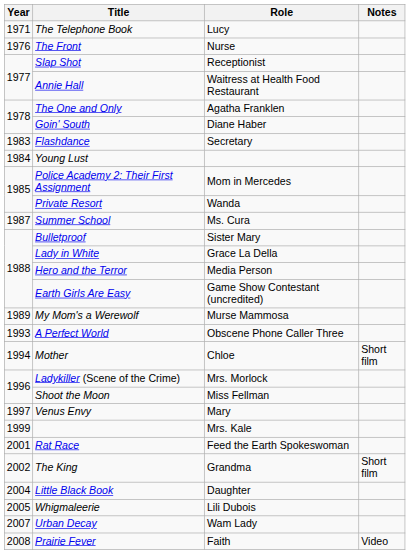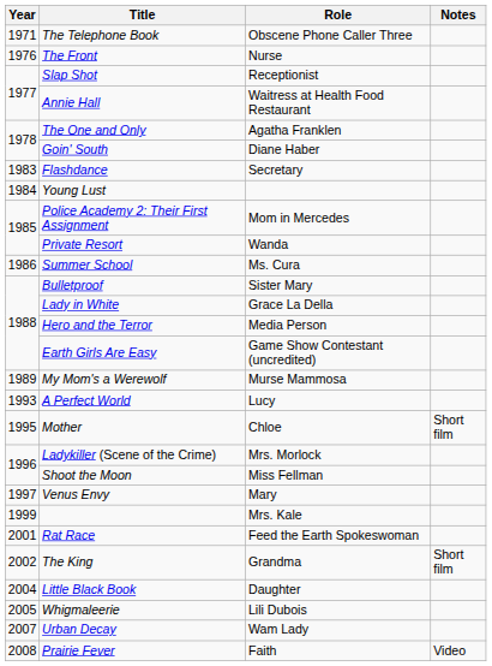 <table class="wikitable sortable">
 <tr>
 <th>Year</th>
 <th>Title</th>
 <th>Role</th>
 <th class="unsortable">Notes</th>
 </tr>
 <tr>
 <td>1971</td>
 <td><em>The Telephone Book</em></td>
-<td>Lucy</td>
+<td>Obscene Phone Caller Three</td>
 <td></td>
 </tr>
 <tr>
 <td>1976</td>
 <td><em><a href='#'>The Front</a></em></td>
 <td>Nurse</td>
 <td></td>
 </tr>
 <tr>
 <td rowspan=2>1977</td>
 <td><em><a href='#'>Slap Shot</a></em></td>
 <td>Receptionist</td>
 <td></td>
 </tr>
 <tr>
 <td><em><a href='#'>Annie Hall</a></em></td>
 <td>Waitress at Health Food Restaurant</td>
 <td></td>
 </tr>
 <tr>
 <td rowspan=2>1978</td>
 <td><em><a href='#'>The One and Only</a></em></td>
 <td>Agatha Franklen</td>
 <td></td>
 </tr>
 <tr>
 <td><em><a href='#'>Goin' South</a></em></td>
 <td>Diane Haber</td>
 <td></td>
 </tr>
 <tr>
 <td>1983</td>
 <td><em><a href='#'>Flashdance</a></em></td>
 <td>Secretary</td>
 <td></td>
 </tr>
 <tr>
 <td>1984</td>
 <td><em>Young Lust</em></td>
 <td></td>
 <td></td>
 </tr>
 <tr>
 <td rowspan=2>1985</td>
 <td><em><a href='#'>Police Academy 2: Their First Assignment</a></em></td>
 <td>Mom in Mercedes</td>
 <td></td>
 </tr>
 <tr>
 <td><em><a href='#'>Private Resort</a></em></td>
 <td>Wanda</td>
 <td></td>
 </tr>
 <tr>
-<td>1987</td>
+<td>1986</td>
 <td><em><a href='#'>Summer School</a></em></td>
 <td>Ms. Cura</td>
 <td></td>
 </tr>
 <tr>
 <td rowspan=4>1988</td>
 <td><em><a href='#'>Bulletproof</a></em></td>
 <td>Sister Mary</td>
 <td></td>
 </tr>
 <tr>
 <td><em><a href='#'>Lady in White</a></em></td>
 <td>Grace La Della</td>
 <td></td>
 </tr>
 <tr>
 <td><em><a href='#'>Hero and the Terror</a></em></td>
 <td>Media Person</td>
 <td></td>
 </tr>
 <tr>
 <td><em><a href='#'>Earth Girls Are Easy</a></em></td>
 <td>Game Show Contestant (uncredited)</td>
 <td></td>
 </tr>
 <tr>
 <td>1989</td>
 <td><em>My Mom's a Werewolf</em></td>
 <td>Murse Mammosa</td>
 <td></td>
 </tr>
 <tr>
 <td>1993</td>
 <td><em><a href='#'>A Perfect World</a></em></td>
-<td>Obscene Phone Caller Three</td>
+<td>Lucy</td>
 <td></td>
 </tr>
 <tr>
-<td>1994</td>
+<td>1995</td>
 <td><em>Mother</em></td>
 <td>Chloe</td>
 <td>Short film</td>
 </tr>
 <tr>
 <td rowspan=2>1996</td>
 <td><em><a href='#'>Ladykiller</a></em> (Scene of the Crime)</td>
 <td>Mrs. Morlock</td>
 <td></td>
 </tr>
 <tr>
 <td><em>Shoot the Moon</em></td>
 <td>Miss Fellman</td>
 <td></td>
 </tr>
 <tr>
 <td>1997</td>
 <td><em>Venus Envy</em></td>
 <td>Mary</td>
 <td></td>
 </tr>
 <tr>
 <td>1999</td>
 <td><em></em></td>
 <td>Mrs. Kale</td>
 <td></td>
 </tr>
 <tr>
 <td>2001</td>
 <td><em><a href='#'>Rat Race</a></em></td>
 <td>Feed the Earth Spokeswoman</td>
 <td></td>
 </tr>
 <tr>
 <td>2002</td>
 <td><em>The King</em></td>
 <td>Grandma</td>
 <td>Short film</td>
 </tr>
 <tr>
 <td>2004</td>
 <td><em><a href='#'>Little Black Book</a></em></td>
 <td>Daughter</td>
 <td></td>
 </tr>
 <tr>
 <td>2005</td>
 <td><em>Whigmaleerie</em></td>
 <td>Lili Dubois</td>
 <td></td>
 </tr>
 <tr>
 <td>2007</td>
 <td><em><a href='#'>Urban Decay</a></em></td>
 <td>Wam Lady</td>
 <td></td>
 </tr>
 <tr>
 <td>2008</td>
 <td><em><a href='#'>Prairie Fever</a></em></td>
 <td>Faith</td>
 <td>Video</td>
 </tr>
 </table>
